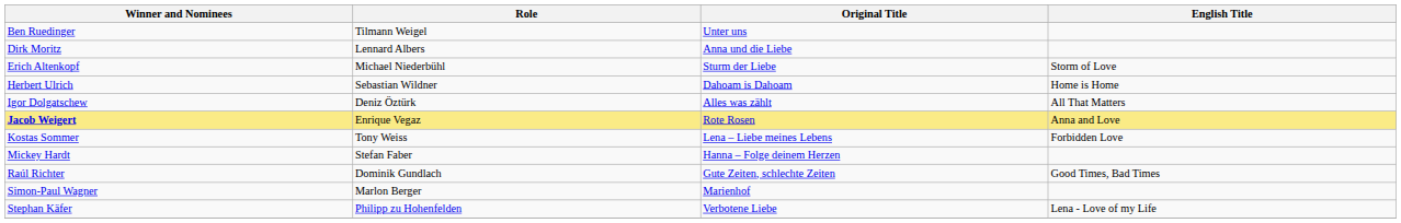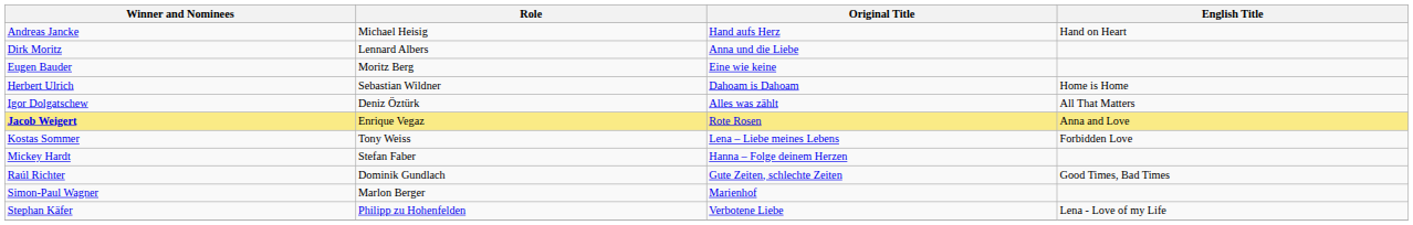 <table class="wikitable" width="100%">
 <tr bgcolor="#bebebe">
 <th width="25%">Winner and Nominees</th>
 <th width="25%">Role</th>
 <th width="25%">Original Title</th>
 <th width="25%">English Title</th>
 </tr>
 <tr>
-<td><a href='#'>Ben Ruedinger</a></td>
-<td>Tilmann Weigel</td>
-<td><a href='#'>Unter uns</a></td>
-<td></td>
+<td><a href='#'>Andreas Jancke</a></td>
+<td>Michael Heisig</td>
+<td><a href='#'>Hand aufs Herz</a></td>
+<td>Hand on Heart</td>
 </tr>
 <tr>
 <td><a href='#'>Dirk Moritz</a></td>
 <td>Lennard Albers</td>
 <td><a href='#'>Anna und die Liebe</a></td>
 <td></td>
 </tr>
 <tr>
-<td><a href='#'>Erich Altenkopf</a></td>
-<td>Michael Niederbühl</td>
-<td><a href='#'>Sturm der Liebe</a></td>
-<td>Storm of Love</td>
+<td><a href='#'>Eugen Bauder</a></td>
+<td>Moritz Berg</td>
+<td><a href='#'>Eine wie keine</a></td>
+<td></td>
 </tr>
 <tr>
 <td><a href='#'>Herbert Ulrich</a></td>
 <td>Sebastian Wildner</td>
 <td><a href='#'>Dahoam is Dahoam</a></td>
 <td>Home is Home</td>
 </tr>
 <tr>
 <td><a href='#'>Igor Dolgatschew</a></td>
 <td>Deniz Öztürk</td>
 <td><a href='#'>Alles was zählt</a></td>
 <td>All That Matters</td>
 </tr>
 <tr style="background:#FAEB86">
 <td><strong><a href='#'>Jacob Weigert</a></strong></td>
 <td>Enrique Vegaz</td>
 <td><a href='#'>Rote Rosen</a></td>
 <td>Anna and Love</td>
 </tr>
 <tr>
 <td><a href='#'>Kostas Sommer</a></td>
 <td>Tony Weiss</td>
 <td><a href='#'>Lena – Liebe meines Lebens</a></td>
 <td>Forbidden Love</td>
 </tr>
 <tr>
 <td><a href='#'>Mickey Hardt</a></td>
 <td>Stefan Faber</td>
 <td><a href='#'>Hanna – Folge deinem Herzen</a></td>
 <td></td>
 </tr>
 <tr>
 <td><a href='#'>Raúl Richter</a></td>
 <td>Dominik Gundlach</td>
 <td><a href='#'>Gute Zeiten, schlechte Zeiten</a></td>
 <td>Good Times, Bad Times</td>
 </tr>
 <tr>
 <td><a href='#'>Simon-Paul Wagner</a></td>
 <td>Marlon Berger</td>
 <td><a href='#'>Marienhof</a></td>
 <td></td>
 </tr>
 <tr>
 <td><a href='#'>Stephan Käfer</a></td>
 <td><a href='#'>Philipp zu Hohenfelden</a></td>
 <td><a href='#'>Verbotene Liebe</a></td>
 <td>Lena - Love of my Life</td>
 </tr>
 <tr>
 </tr>
 </table>
